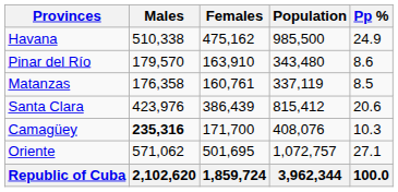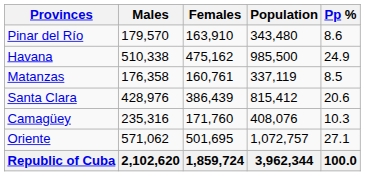 <table class="wikitable sortable" style="text-align:left">
 <tr>
 <th><a href='#'>Provinces</a></th>
 <th>Males</th>
 <th>Females</th>
 <th>Population</th>
 <th><a href='#'>Pp</a> %</th>
 </tr>
 <tr>
+<td><a href='#'>Pinar del Río</a></td>
+<td>179,570</td>
+<td>163,910</td>
+<td>343,480</td>
+<td>8.6</td>
+</tr>
+<tr>
 <td><a href='#'>Havana</a></td>
 <td>510,338</td>
 <td>475,162</td>
 <td>985,500</td>
 <td>24.9</td>
-</tr>
-<tr>
-<td><a href='#'>Pinar del Río</a></td>
-<td>179,570</td>
-<td>163,910</td>
-<td>343,480</td>
-<td>8.6</td>
 </tr>
 <tr>
 <td><a href='#'>Matanzas</a></td>
 <td>176,358</td>
 <td>160,761</td>
 <td>337,119</td>
 <td>8.5</td>
 </tr>
 <tr>
 <td><a href='#'>Santa Clara</a></td>
-<td>423,976</td>
+<td>428,976</td>
 <td>386,439</td>
 <td>815,412</td>
 <td>20.6</td>
 </tr>
 <tr>
 <td><a href='#'>Camagüey</a></td>
-<td><strong>235,316</strong></td>
-<td>171,700</td>
+<td>235,316</td>
+<td>171,760</td>
 <td>408,076</td>
 <td>10.3</td>
 </tr>
 <tr>
 <td><a href='#'>Oriente</a></td>
 <td>571,062</td>
 <td>501,695</td>
 <td>1,072,757</td>
 <td>27.1</td>
 </tr>
 <tr>
 <th> <a href='#'>Republic of Cuba</a></th>
 <th>2,102,620</th>
 <th>1,859,724</th>
 <th>3,962,344</th>
 <th>100.0</th>
 </tr>
 </table>
